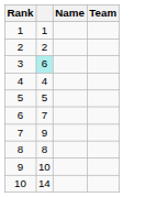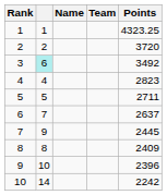 <table class="wikitable">
 <tr>
 <th scope="col">Rank</th>
 <th scope="col"></th>
 <th scope="col">Name</th>
 <th scope="col">Team</th>
+<th scope="col">Points</th>
 </tr>
 <tr>
 <td style="text-align:center;">1</td>
 <td style="text-align:center;">1</td>
 <td></td>
 <td></td>
+<td style="text-align:right;">4323.25</td>
 </tr>
 <tr>
 <td style="text-align:center;">2</td>
 <td style="text-align:center;">2</td>
 <td></td>
 <td></td>
+<td style="text-align:right;">3720</td>
 </tr>
 <tr>
 <td style="text-align:center;">3</td>
 <td style="background: paleturquoise; text-align:center;">6</td>
 <td></td>
 <td></td>
+<td style="text-align:right;">3492</td>
 </tr>
 <tr>
 <td style="text-align:center;">4</td>
 <td style="text-align:center;">4</td>
 <td></td>
 <td></td>
+<td style="text-align:right;">2823</td>
 </tr>
 <tr>
 <td style="text-align:center;">5</td>
 <td style="text-align:center;">5</td>
 <td></td>
 <td></td>
+<td style="text-align:right;">2711</td>
 </tr>
 <tr>
 <td style="text-align:center;">6</td>
 <td style="text-align:center;">7</td>
 <td></td>
 <td></td>
+<td style="text-align:right;">2637</td>
 </tr>
 <tr>
 <td style="text-align:center;">7</td>
 <td style="text-align:center;">9</td>
 <td></td>
 <td></td>
+<td style="text-align:right;">2445</td>
 </tr>
 <tr>
 <td style="text-align:center;">8</td>
 <td style="text-align:center;">8</td>
 <td></td>
 <td></td>
+<td style="text-align:right;">2409</td>
 </tr>
 <tr>
 <td style="text-align:center;">9</td>
 <td style="text-align:center;">10</td>
 <td></td>
 <td></td>
+<td style="text-align:right;">2396</td>
 </tr>
 <tr>
 <td style="text-align:center;">10</td>
 <td style="text-align:center;">14</td>
 <td></td>
 <td></td>
+<td style="text-align:right;">2242</td>
 </tr>
 </table>
